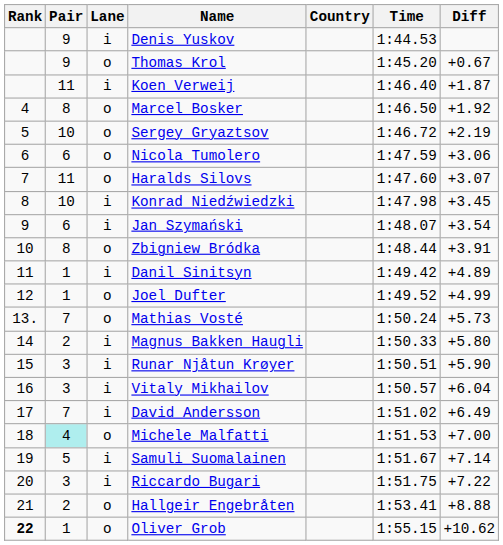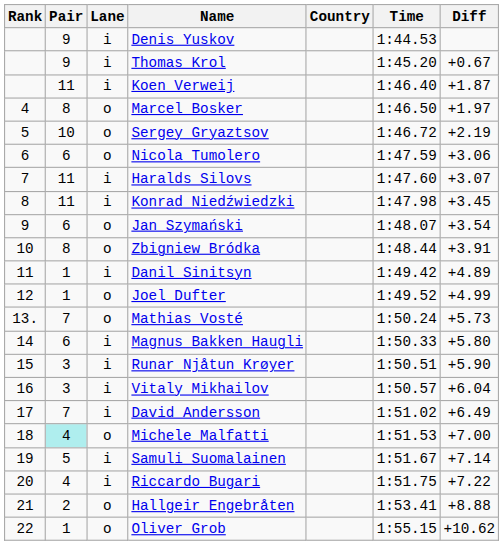 <table class="wikitable sortable" style="text-align:center">
 <tr>
 <th>Rank</th>
 <th>Pair</th>
 <th>Lane</th>
 <th>Name</th>
 <th>Country</th>
 <th>Time</th>
 <th>Diff</th>
 </tr>
 <tr>
 <td></td>
 <td>9</td>
 <td>i</td>
 <td align=left><a href='#'>Denis Yuskov</a></td>
 <td align=left></td>
 <td>1:44.53</td>
 <td></td>
 </tr>
 <tr>
 <td></td>
 <td>9</td>
-<td>o</td>
+<td>i</td>
 <td align=left><a href='#'>Thomas Krol</a></td>
 <td align=left></td>
 <td>1:45.20</td>
 <td>+0.67</td>
 </tr>
 <tr>
 <td></td>
 <td>11</td>
 <td>i</td>
 <td align=left><a href='#'>Koen Verweij</a></td>
 <td align=left></td>
 <td>1:46.40</td>
 <td>+1.87</td>
 </tr>
 <tr>
 <td>4</td>
 <td>8</td>
 <td>o</td>
 <td align=left><a href='#'>Marcel Bosker</a></td>
 <td align=left></td>
 <td>1:46.50</td>
-<td>+1.92</td>
+<td>+1.97</td>
 </tr>
 <tr>
 <td>5</td>
 <td>10</td>
 <td>o</td>
 <td align=left><a href='#'>Sergey Gryaztsov</a></td>
 <td align=left></td>
 <td>1:46.72</td>
 <td>+2.19</td>
 </tr>
 <tr>
 <td>6</td>
 <td>6</td>
 <td>o</td>
 <td align=left><a href='#'>Nicola Tumolero</a></td>
 <td align=left></td>
 <td>1:47.59</td>
 <td>+3.06</td>
 </tr>
 <tr>
 <td>7</td>
 <td>11</td>
-<td>o</td>
+<td>i</td>
 <td align=left><a href='#'>Haralds Silovs</a></td>
 <td align=left></td>
 <td>1:47.60</td>
 <td>+3.07</td>
 </tr>
 <tr>
 <td>8</td>
-<td>10</td>
+<td>11</td>
 <td>i</td>
 <td align=left><a href='#'>Konrad Niedźwiedzki</a></td>
 <td align=left></td>
 <td>1:47.98</td>
 <td>+3.45</td>
 </tr>
 <tr>
 <td>9</td>
 <td>6</td>
-<td>i</td>
+<td>o</td>
 <td align=left><a href='#'>Jan Szymański</a></td>
 <td align=left></td>
 <td>1:48.07</td>
 <td>+3.54</td>
 </tr>
 <tr>
 <td>10</td>
 <td>8</td>
 <td>o</td>
 <td align=left><a href='#'>Zbigniew Bródka</a></td>
 <td align=left></td>
 <td>1:48.44</td>
 <td>+3.91</td>
 </tr>
 <tr>
 <td>11</td>
 <td>1</td>
 <td>i</td>
 <td align=left><a href='#'>Danil Sinitsyn</a></td>
 <td align=left></td>
 <td>1:49.42</td>
 <td>+4.89</td>
 </tr>
 <tr>
 <td>12</td>
 <td>1</td>
 <td>o</td>
 <td align=left><a href='#'>Joel Dufter</a></td>
 <td align=left></td>
 <td>1:49.52</td>
 <td>+4.99</td>
 </tr>
 <tr>
 <td>13.</td>
 <td>7</td>
 <td>o</td>
 <td align=left><a href='#'>Mathias Vosté</a></td>
 <td align=left></td>
 <td>1:50.24</td>
 <td>+5.73</td>
 </tr>
 <tr>
 <td>14</td>
-<td>2</td>
+<td>6</td>
 <td>i</td>
 <td align=left><a href='#'>Magnus Bakken Haugli</a></td>
 <td align=left></td>
 <td>1:50.33</td>
 <td>+5.80</td>
 </tr>
 <tr>
 <td>15</td>
 <td>3</td>
 <td>i</td>
 <td align=left><a href='#'>Runar Njåtun Krøyer</a></td>
 <td align=left></td>
 <td>1:50.51</td>
 <td>+5.90</td>
 </tr>
 <tr>
 <td>16</td>
 <td>3</td>
 <td>i</td>
 <td align=left><a href='#'>Vitaly Mikhailov</a></td>
 <td align=left></td>
 <td>1:50.57</td>
 <td>+6.04</td>
 </tr>
 <tr>
 <td>17</td>
 <td>7</td>
 <td>i</td>
 <td align=left><a href='#'>David Andersson</a></td>
 <td align=left></td>
 <td>1:51.02</td>
 <td>+6.49</td>
 </tr>
 <tr>
 <td>18</td>
 <td style="background: paleturquoise;">4</td>
 <td>o</td>
 <td align=left><a href='#'>Michele Malfatti</a></td>
 <td align=left></td>
 <td>1:51.53</td>
 <td>+7.00</td>
 </tr>
 <tr>
 <td>19</td>
 <td>5</td>
 <td>i</td>
 <td align=left><a href='#'>Samuli Suomalainen</a></td>
 <td align=left></td>
 <td>1:51.67</td>
 <td>+7.14</td>
 </tr>
 <tr>
 <td>20</td>
-<td>3</td>
+<td>4</td>
 <td>i</td>
 <td align=left><a href='#'>Riccardo Bugari</a></td>
 <td align=left></td>
 <td>1:51.75</td>
 <td>+7.22</td>
 </tr>
 <tr>
 <td>21</td>
 <td>2</td>
 <td>o</td>
 <td align=left><a href='#'>Hallgeir Engebråten</a></td>
 <td align=left></td>
 <td>1:53.41</td>
 <td>+8.88</td>
 </tr>
 <tr>
-<td><strong>22</strong></td>
+<td>22</td>
 <td>1</td>
 <td>o</td>
 <td align=left><a href='#'>Oliver Grob</a></td>
 <td align=left></td>
 <td>1:55.15</td>
 <td>+10.62</td>
 </tr>
 </table>
